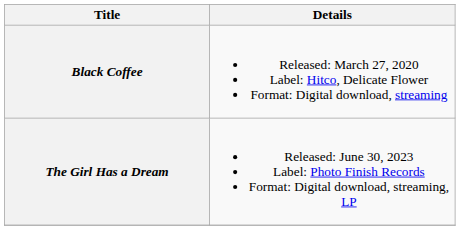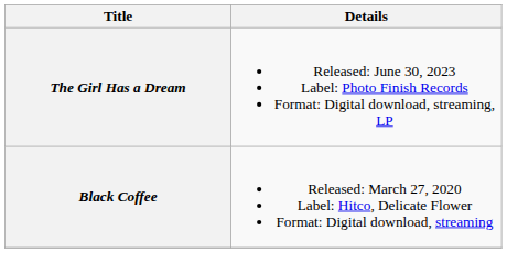 <table class="wikitable plainrowheaders" style="text-align:center;">
 <tr>
 <th scope="col" style="width:15em;">Title</th>
 <th scope="col" style="width:18em;">Details</th>
 </tr>
 <tr>
+<th scope="row"><em>The Girl Has a Dream</em></th>
+<td><br><ul><li>Released: June 30, 2023</li><li>Label: <a href='#'>Photo Finish Records</a></li><li>Format: Digital download, streaming, <a href='#'>LP</a></li></ul></td>
+</tr>
+<tr>
 <th scope="row"><em>Black Coffee</em></th>
 <td><br><ul><li>Released: March 27, 2020</li><li>Label: <a href='#'>Hitco</a>, Delicate Flower</li><li>Format: Digital download, <a href='#'>streaming</a></li></ul></td>
 </tr>
 <tr>
-<th scope="row"><em>The Girl Has a Dream</em></th>
-<td><br><ul><li>Released: June 30, 2023</li><li>Label: <a href='#'>Photo Finish Records</a></li><li>Format: Digital download, streaming, <a href='#'>LP</a></li></ul></td>
-</tr>
-<tr>
 </tr>
 </table>
